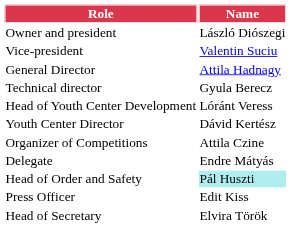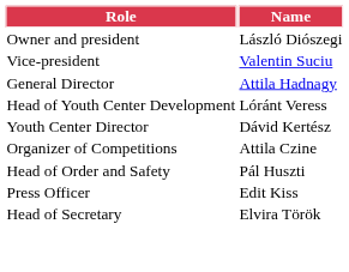 <table class="toccolours">
 <tr>
 <th style="background:#da374c;color:#fdfdfd;border:1px solid #fdfdfd;;">Role</th>
 <th style="background:#da374c;color:#fdfdfd;border:1px solid #fdfdfd;;">Name</th>
 </tr>
 <tr>
 <td>Owner and president</td>
 <td> László Diószegi</td>
 </tr>
 <tr>
 <td>Vice-president</td>
 <td> <a href='#'>Valentin Suciu</a></td>
 </tr>
 <tr>
 <td>General Director</td>
 <td> <a href='#'>Attila Hadnagy</a></td>
 </tr>
 <tr>
-<td>Technical director</td>
-<td> Gyula Berecz</td>
-</tr>
-<tr>
 <td>Head of Youth Center Development</td>
 <td> Lóránt Veress</td>
 </tr>
 <tr>
 <td>Youth Center Director</td>
 <td> Dávid Kertész</td>
 </tr>
 <tr>
 <td>Organizer of Competitions</td>
 <td> Attila Czine</td>
 </tr>
 <tr>
-<td>Delegate</td>
-<td> Endre Mátyás</td>
-</tr>
-<tr>
 <td>Head of Order and Safety</td>
-<td style="background: paleturquoise;"> Pál Huszti</td>
+<td> Pál Huszti</td>
 </tr>
 <tr>
 <td>Press Officer</td>
 <td> Edit Kiss</td>
 </tr>
 <tr>
 <td>Head of Secretary</td>
 <td> Elvira Török</td>
 </tr>
 </table>
